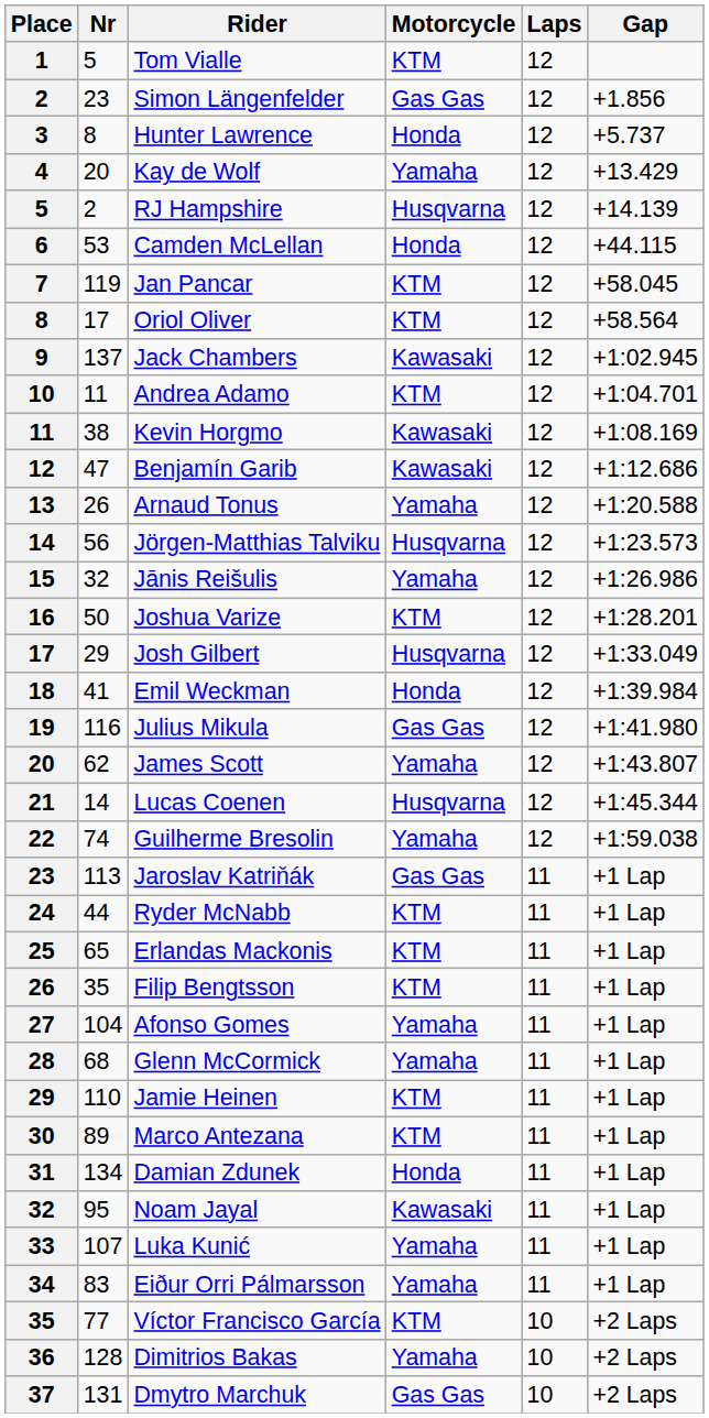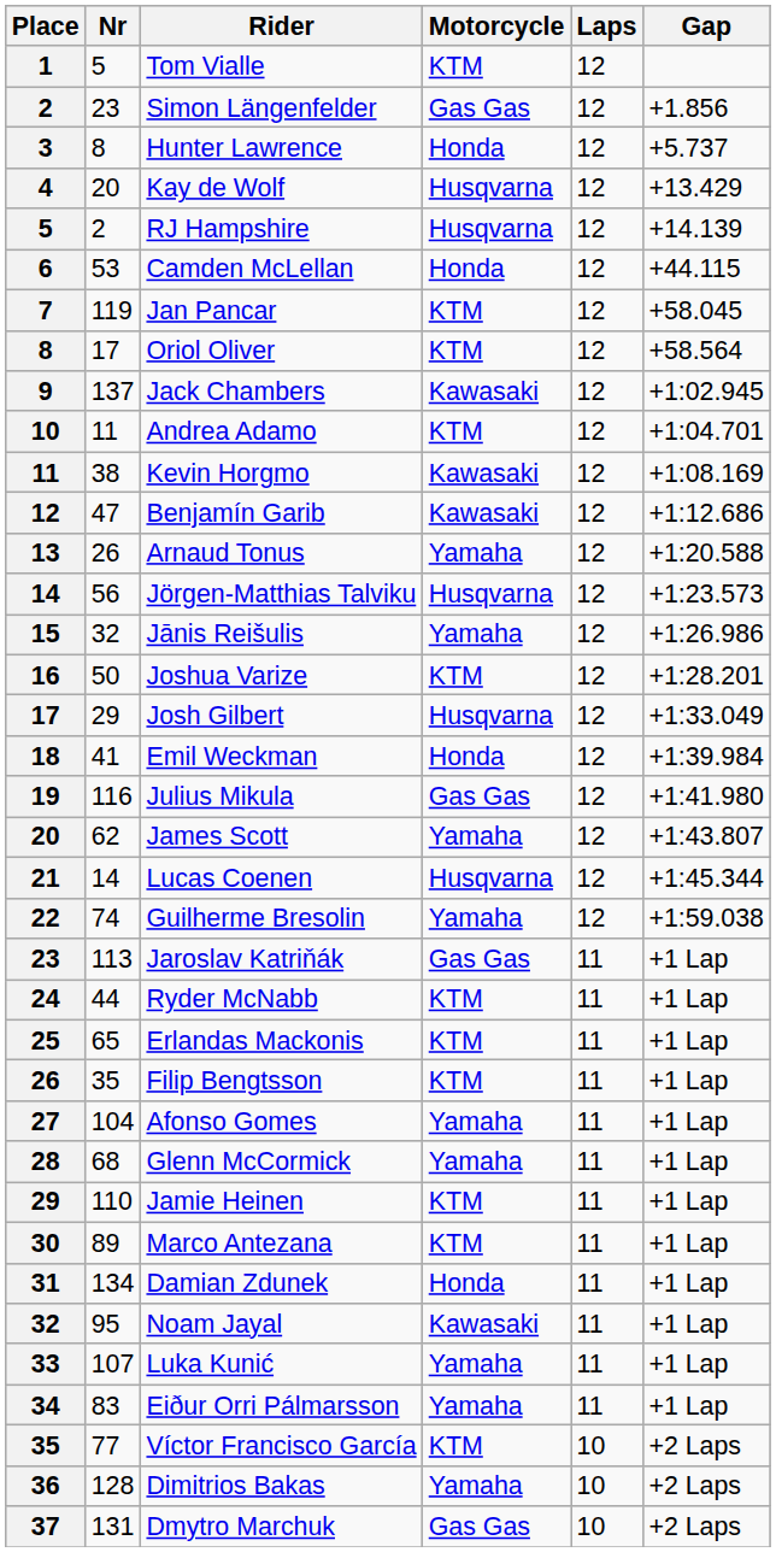 <table class="wikitable" style="font-size: 85%">
 <tr>
 <th>Place</th>
 <th>Nr</th>
 <th>Rider</th>
 <th>Motorcycle</th>
 <th>Laps</th>
 <th>Gap</th>
 </tr>
 <tr>
 <th>1</th>
 <td>5</td>
 <td> <a href='#'>Tom Vialle</a></td>
 <td><a href='#'>KTM</a></td>
 <td>12</td>
 <td></td>
 </tr>
 <tr>
 <th>2</th>
 <td>23</td>
 <td> <a href='#'>Simon Längenfelder</a></td>
 <td><a href='#'>Gas Gas</a></td>
 <td>12</td>
 <td>+1.856</td>
 </tr>
 <tr>
 <th>3</th>
 <td>8</td>
 <td> <a href='#'>Hunter Lawrence</a></td>
 <td><a href='#'>Honda</a></td>
 <td>12</td>
 <td>+5.737</td>
 </tr>
 <tr>
 <th>4</th>
 <td>20</td>
 <td> <a href='#'>Kay de Wolf</a></td>
-<td><a href='#'>Yamaha</a></td>
+<td><a href='#'>Husqvarna</a></td>
 <td>12</td>
 <td>+13.429</td>
 </tr>
 <tr>
 <th>5</th>
 <td>2</td>
 <td> <a href='#'>RJ Hampshire</a></td>
 <td><a href='#'>Husqvarna</a></td>
 <td>12</td>
 <td>+14.139</td>
 </tr>
 <tr>
 <th>6</th>
 <td>53</td>
 <td> <a href='#'>Camden McLellan</a></td>
 <td><a href='#'>Honda</a></td>
 <td>12</td>
 <td>+44.115</td>
 </tr>
 <tr>
 <th>7</th>
 <td>119</td>
 <td> <a href='#'>Jan Pancar</a></td>
 <td><a href='#'>KTM</a></td>
 <td>12</td>
 <td>+58.045</td>
 </tr>
 <tr>
 <th>8</th>
 <td>17</td>
 <td> <a href='#'>Oriol Oliver</a></td>
 <td><a href='#'>KTM</a></td>
 <td>12</td>
 <td>+58.564</td>
 </tr>
 <tr>
 <th>9</th>
 <td>137</td>
 <td> <a href='#'>Jack Chambers</a></td>
 <td><a href='#'>Kawasaki</a></td>
 <td>12</td>
 <td>+1:02.945</td>
 </tr>
 <tr>
 <th>10</th>
 <td>11</td>
 <td> <a href='#'>Andrea Adamo</a></td>
 <td><a href='#'>KTM</a></td>
 <td>12</td>
 <td>+1:04.701</td>
 </tr>
 <tr>
 <th>11</th>
 <td>38</td>
 <td> <a href='#'>Kevin Horgmo</a></td>
 <td><a href='#'>Kawasaki</a></td>
 <td>12</td>
 <td>+1:08.169</td>
 </tr>
 <tr>
 <th>12</th>
 <td>47</td>
 <td> <a href='#'>Benjamín Garib</a></td>
 <td><a href='#'>Kawasaki</a></td>
 <td>12</td>
 <td>+1:12.686</td>
 </tr>
 <tr>
 <th>13</th>
 <td>26</td>
 <td> <a href='#'>Arnaud Tonus</a></td>
 <td><a href='#'>Yamaha</a></td>
 <td>12</td>
 <td>+1:20.588</td>
 </tr>
 <tr>
 <th>14</th>
 <td>56</td>
 <td> <a href='#'>Jörgen-Matthias Talviku</a></td>
 <td><a href='#'>Husqvarna</a></td>
 <td>12</td>
 <td>+1:23.573</td>
 </tr>
 <tr>
 <th>15</th>
 <td>32</td>
 <td> <a href='#'>Jānis Reišulis</a></td>
 <td><a href='#'>Yamaha</a></td>
 <td>12</td>
 <td>+1:26.986</td>
 </tr>
 <tr>
 <th>16</th>
 <td>50</td>
 <td> <a href='#'>Joshua Varize</a></td>
 <td><a href='#'>KTM</a></td>
 <td>12</td>
 <td>+1:28.201</td>
 </tr>
 <tr>
 <th>17</th>
 <td>29</td>
 <td> <a href='#'>Josh Gilbert</a></td>
 <td><a href='#'>Husqvarna</a></td>
 <td>12</td>
 <td>+1:33.049</td>
 </tr>
 <tr>
 <th>18</th>
 <td>41</td>
 <td> <a href='#'>Emil Weckman</a></td>
 <td><a href='#'>Honda</a></td>
 <td>12</td>
 <td>+1:39.984</td>
 </tr>
 <tr>
 <th>19</th>
 <td>116</td>
 <td> <a href='#'>Julius Mikula</a></td>
 <td><a href='#'>Gas Gas</a></td>
 <td>12</td>
 <td>+1:41.980</td>
 </tr>
 <tr>
 <th>20</th>
 <td>62</td>
 <td> <a href='#'>James Scott</a></td>
 <td><a href='#'>Yamaha</a></td>
 <td>12</td>
 <td>+1:43.807</td>
 </tr>
 <tr>
 <th>21</th>
 <td>14</td>
 <td> <a href='#'>Lucas Coenen</a></td>
 <td><a href='#'>Husqvarna</a></td>
 <td>12</td>
 <td>+1:45.344</td>
 </tr>
 <tr>
 <th>22</th>
 <td>74</td>
 <td> <a href='#'>Guilherme Bresolin</a></td>
 <td><a href='#'>Yamaha</a></td>
 <td>12</td>
 <td>+1:59.038</td>
 </tr>
 <tr>
 <th>23</th>
 <td>113</td>
 <td> <a href='#'>Jaroslav Katriňák</a></td>
 <td><a href='#'>Gas Gas</a></td>
 <td>11</td>
 <td>+1 Lap</td>
 </tr>
 <tr>
 <th>24</th>
 <td>44</td>
 <td> <a href='#'>Ryder McNabb</a></td>
 <td><a href='#'>KTM</a></td>
 <td>11</td>
 <td>+1 Lap</td>
 </tr>
 <tr>
 <th>25</th>
 <td>65</td>
 <td> <a href='#'>Erlandas Mackonis</a></td>
 <td><a href='#'>KTM</a></td>
 <td>11</td>
 <td>+1 Lap</td>
 </tr>
 <tr>
 <th>26</th>
 <td>35</td>
 <td> <a href='#'>Filip Bengtsson</a></td>
 <td><a href='#'>KTM</a></td>
 <td>11</td>
 <td>+1 Lap</td>
 </tr>
 <tr>
 <th>27</th>
 <td>104</td>
 <td> <a href='#'>Afonso Gomes</a></td>
 <td><a href='#'>Yamaha</a></td>
 <td>11</td>
 <td>+1 Lap</td>
 </tr>
 <tr>
 <th>28</th>
 <td>68</td>
 <td> <a href='#'>Glenn McCormick</a></td>
 <td><a href='#'>Yamaha</a></td>
 <td>11</td>
 <td>+1 Lap</td>
 </tr>
 <tr>
 <th>29</th>
 <td>110</td>
 <td> <a href='#'>Jamie Heinen</a></td>
 <td><a href='#'>KTM</a></td>
 <td>11</td>
 <td>+1 Lap</td>
 </tr>
 <tr>
 <th>30</th>
 <td>89</td>
 <td> <a href='#'>Marco Antezana</a></td>
 <td><a href='#'>KTM</a></td>
 <td>11</td>
 <td>+1 Lap</td>
 </tr>
 <tr>
 <th>31</th>
 <td>134</td>
 <td> <a href='#'>Damian Zdunek</a></td>
 <td><a href='#'>Honda</a></td>
 <td>11</td>
 <td>+1 Lap</td>
 </tr>
 <tr>
 <th>32</th>
 <td>95</td>
 <td> <a href='#'>Noam Jayal</a></td>
 <td><a href='#'>Kawasaki</a></td>
 <td>11</td>
 <td>+1 Lap</td>
 </tr>
 <tr>
 <th>33</th>
 <td>107</td>
 <td> <a href='#'>Luka Kunić</a></td>
 <td><a href='#'>Yamaha</a></td>
 <td>11</td>
 <td>+1 Lap</td>
 </tr>
 <tr>
 <th>34</th>
 <td>83</td>
 <td> <a href='#'>Eiður Orri Pálmarsson</a></td>
 <td><a href='#'>Yamaha</a></td>
 <td>11</td>
 <td>+1 Lap</td>
 </tr>
 <tr>
 <th>35</th>
 <td>77</td>
 <td> <a href='#'>Víctor Francisco García</a></td>
 <td><a href='#'>KTM</a></td>
 <td>10</td>
 <td>+2 Laps</td>
 </tr>
 <tr>
 <th>36</th>
 <td>128</td>
 <td> <a href='#'>Dimitrios Bakas</a></td>
 <td><a href='#'>Yamaha</a></td>
 <td>10</td>
 <td>+2 Laps</td>
 </tr>
 <tr>
 <th>37</th>
 <td>131</td>
 <td> <a href='#'>Dmytro Marchuk</a></td>
 <td><a href='#'>Gas Gas</a></td>
 <td>10</td>
 <td>+2 Laps</td>
 </tr>
 <tr>
 </tr>
 </table>
